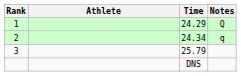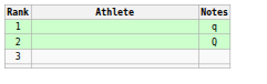 <table class="wikitable" style="text-align:center">
 <tr>
 <th>Rank</th>
 <th Style="width:18em">Athlete</th>
-<th>Time</th>
 <th>Notes</th>
 </tr>
 <tr style="background:#cfc">
 <td>1</td>
 <td style="text-align:left"></td>
-<td>24.29</td>
-<td>Q</td>
+<td>q</td>
 </tr>
 <tr style="background:#cfc">
 <td>2</td>
 <td style="text-align:left"></td>
-<td>24.34</td>
-<td>q</td>
+<td>Q</td>
 </tr>
 <tr>
 <td>3</td>
 <td style="text-align:left"></td>
-<td>25.79</td>
 <td></td>
 </tr>
 <tr>
 <td></td>
 <td style="text-align:left"></td>
-<td>DNS</td>
 <td></td>
 </tr>
 </table>
